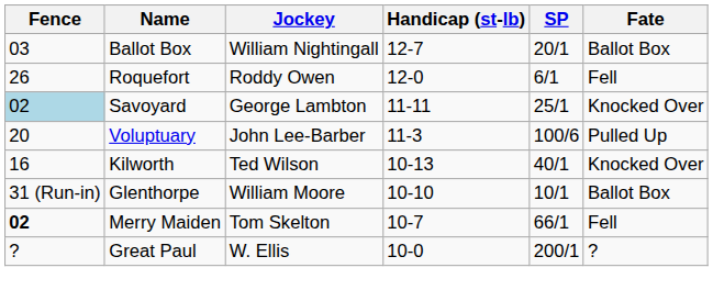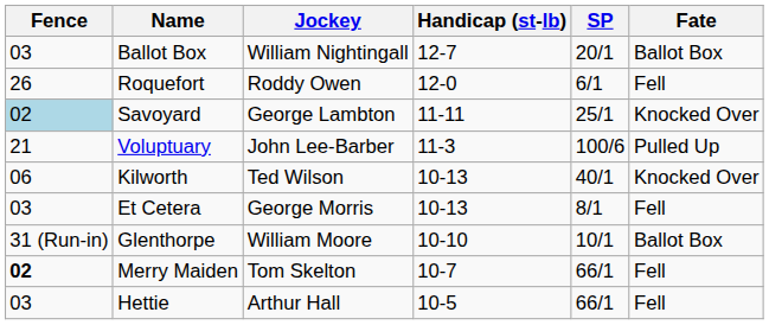 <table class="wikitable sortable">
 <tr>
 <th>Fence</th>
 <th>Name</th>
 <th><a href='#'>Jockey</a></th>
 <th>Handicap (<a href='#'>st</a>-<a href='#'>lb</a>)</th>
 <th><a href='#'>SP</a></th>
 <th>Fate</th>
 </tr>
 <tr>
 <td>03</td>
 <td>Ballot Box</td>
 <td>William Nightingall</td>
 <td>12-7</td>
 <td>20/1</td>
 <td>Ballot Box</td>
 </tr>
 <tr>
 <td>26</td>
 <td>Roquefort</td>
 <td>Roddy Owen</td>
 <td>12-0</td>
 <td>6/1</td>
 <td>Fell</td>
 </tr>
 <tr>
 <td style="background: lightblue;">02</td>
 <td>Savoyard</td>
 <td>George Lambton</td>
 <td>11-11</td>
 <td>25/1</td>
 <td>Knocked Over</td>
 </tr>
 <tr>
-<td>20</td>
+<td>21</td>
 <td><a href='#'>Voluptuary</a></td>
 <td>John Lee-Barber</td>
 <td>11-3</td>
 <td>100/6</td>
 <td>Pulled Up</td>
 </tr>
 <tr>
-<td>16</td>
+<td>06</td>
 <td>Kilworth</td>
 <td>Ted Wilson</td>
 <td>10-13</td>
 <td>40/1</td>
 <td>Knocked Over</td>
+</tr>
+<tr>
+<td>03</td>
+<td>Et Cetera</td>
+<td>George Morris</td>
+<td>10-13</td>
+<td>8/1</td>
+<td>Fell</td>
 </tr>
 <tr>
 <td>31 (Run-in)</td>
 <td>Glenthorpe</td>
 <td>William Moore</td>
 <td>10-10</td>
 <td>10/1</td>
 <td>Ballot Box</td>
 </tr>
 <tr>
 <td><strong>02</strong></td>
 <td>Merry Maiden</td>
 <td>Tom Skelton</td>
 <td>10-7</td>
 <td>66/1</td>
 <td>Fell</td>
 </tr>
 <tr>
-<td>?</td>
-<td>Great Paul</td>
-<td>W. Ellis</td>
-<td>10-0</td>
-<td>200/1</td>
-<td>?</td>
+<td>03</td>
+<td>Hettie</td>
+<td>Arthur Hall</td>
+<td>10-5</td>
+<td>66/1</td>
+<td>Fell</td>
 </tr>
 </table>
